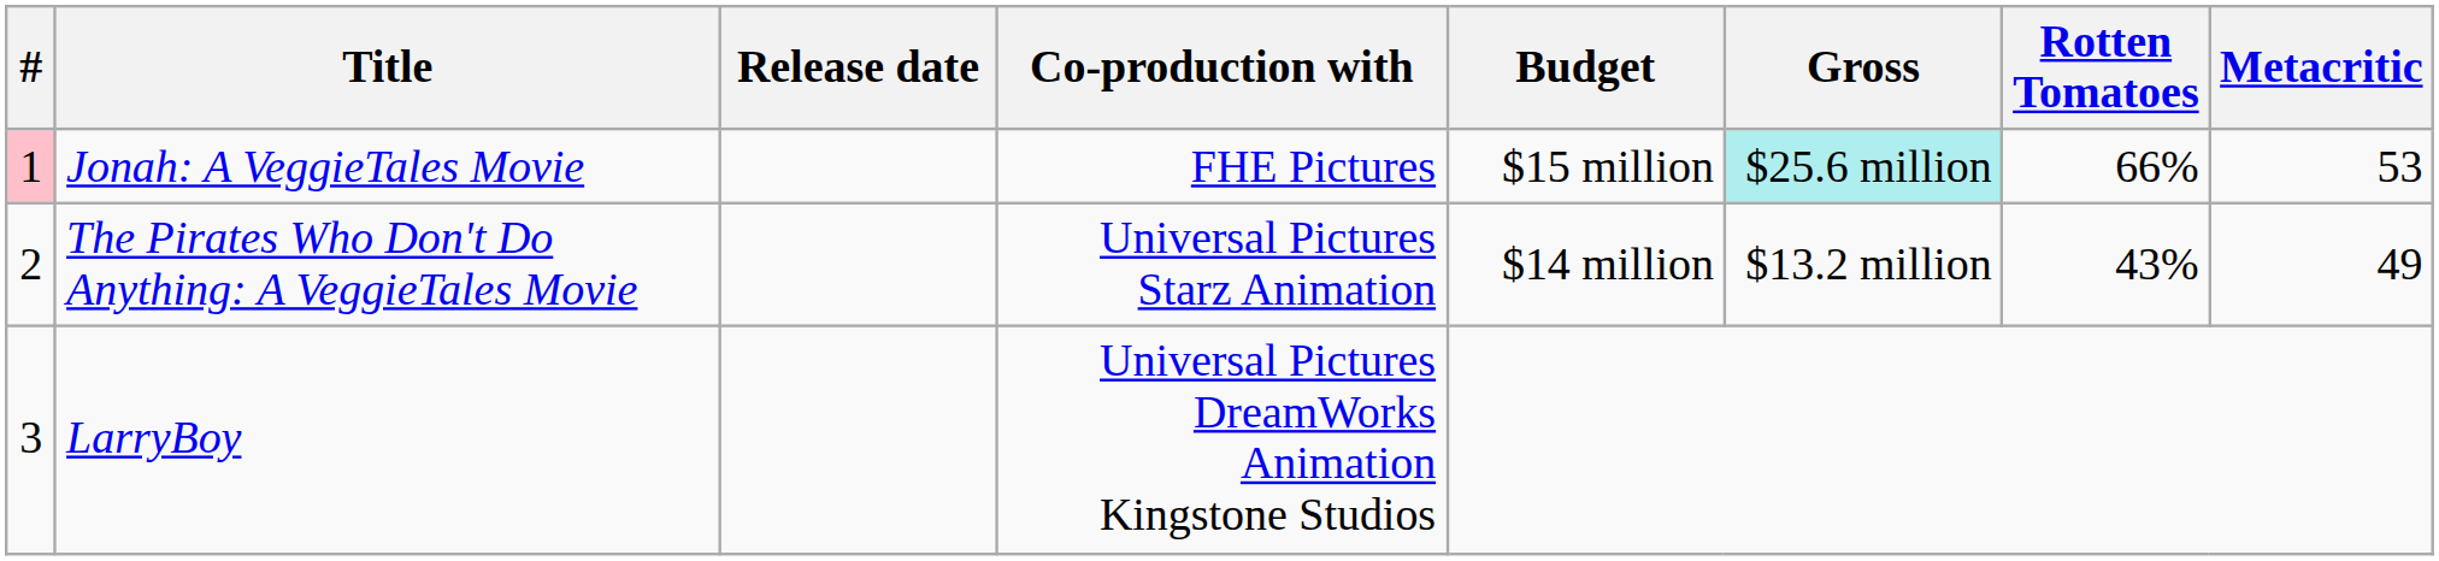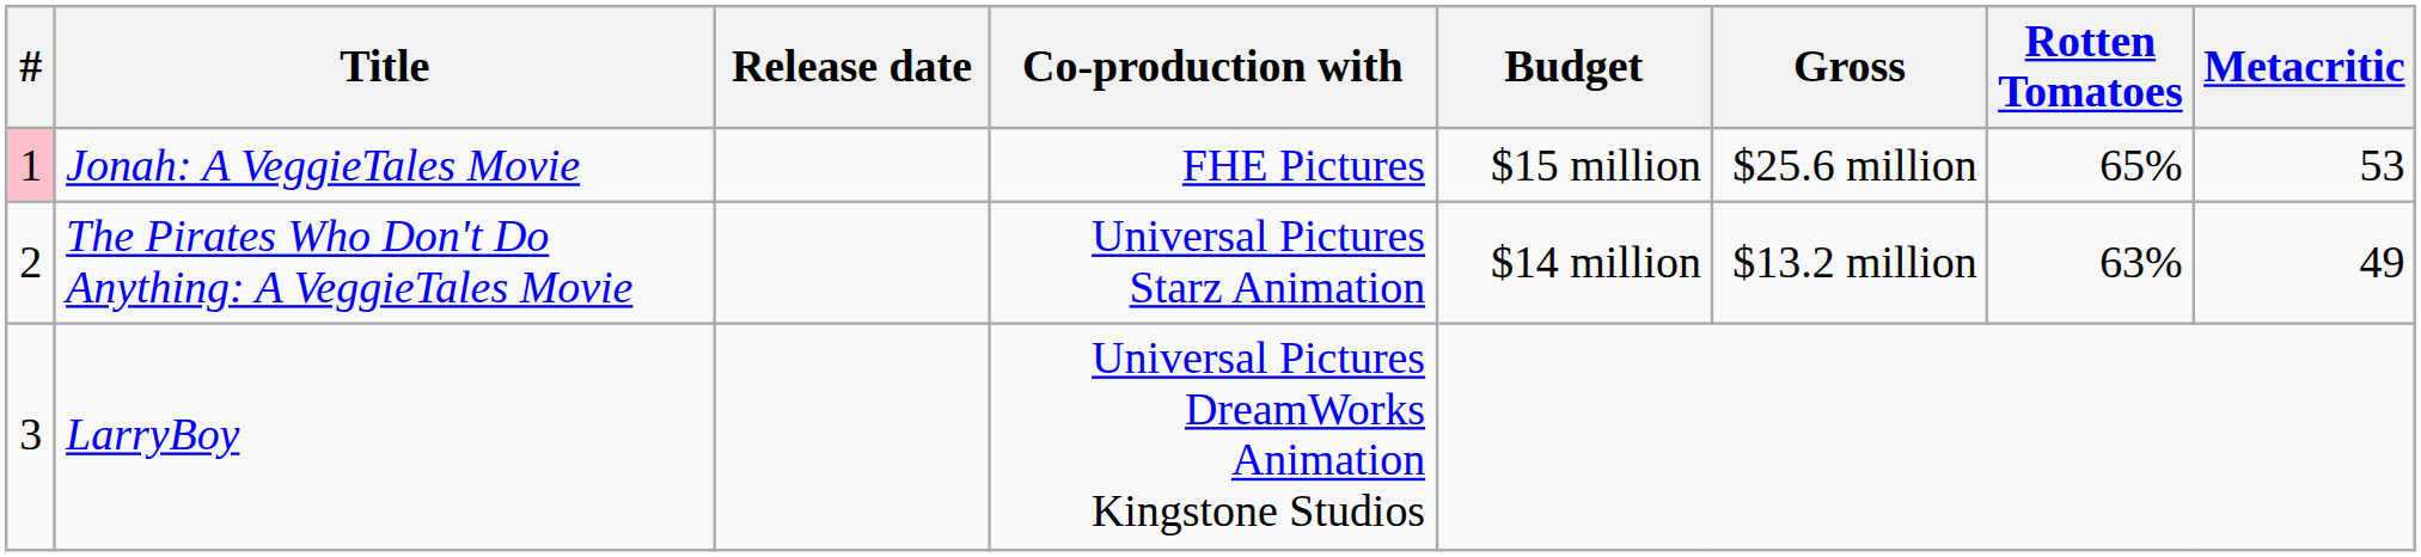 <table class="wikitable sortable" style="text-align: right;">
 <tr>
 <th width=10>#</th>
 <th width=225>Title</th>
 <th width=90>Release date</th>
 <th width=150>Co-production with</th>
 <th width=90>Budget</th>
 <th width=90>Gross</th>
 <th width=50><a href='#'>Rotten Tomatoes</a></th>
 <th width=50><a href='#'>Metacritic</a></th>
 </tr>
 <tr>
 <td align="center" style="background: pink;">1</td>
 <td align="left"><em><a href='#'>Jonah: A VeggieTales Movie</a></em></td>
 <td></td>
 <td><a href='#'>FHE Pictures</a></td>
 <td>$15 million</td>
-<td style="background: paleturquoise;">$25.6 million</td>
-<td>66%</td>
+<td>$25.6 million</td>
+<td>65%</td>
 <td>53</td>
 </tr>
 <tr>
 <td align="center">2</td>
 <td align="left"><em><a href='#'>The Pirates Who Don't Do Anything: A VeggieTales Movie</a></em></td>
 <td></td>
 <td><a href='#'>Universal Pictures</a><br><a href='#'>Starz Animation</a></td>
 <td>$14 million</td>
 <td>$13.2 million</td>
-<td>43%</td>
+<td>63%</td>
 <td>49</td>
 </tr>
 <tr>
 <td align="center">3</td>
 <td align="left"><em><a href='#'>LarryBoy</a></em></td>
 <td></td>
 <td><a href='#'>Universal Pictures</a><br><a href='#'>DreamWorks Animation</a><br>Kingstone Studios</td>
 </tr>
 </table>
